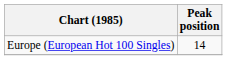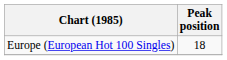 <table class="wikitable sortable">
 <tr>
 <th>Chart (1985)</th>
 <th>Peak<br>position</th>
 </tr>
 <tr>
 <td>Europe (<a href='#'>European Hot 100 Singles</a>)</td>
-<td align="center">14</td>
+<td align="center">18</td>
 </tr>
 <tr>
 </tr>
 <tr>
 </tr>
 <tr>
 </tr>
 </table>
